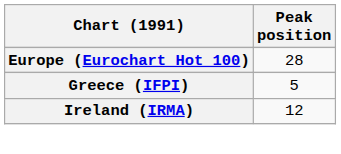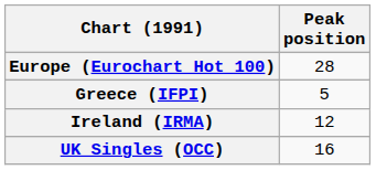 <table class="wikitable sortable plainrowheaders" style="text-align:center">
 <tr>
 <th scope="col">Chart (1991)</th>
 <th scope="col">Peak<br>position</th>
 </tr>
 <tr>
 </tr>
 <tr>
 </tr>
 <tr>
 </tr>
 <tr>
 <th scope="row">Europe (<a href='#'>Eurochart Hot 100</a>)</th>
 <td>28</td>
 </tr>
 <tr>
 </tr>
 <tr>
 <th scope="row">Greece (<a href='#'>IFPI</a>)</th>
 <td>5</td>
 </tr>
 <tr>
 <th scope="row">Ireland (<a href='#'>IRMA</a>)</th>
 <td>12</td>
 </tr>
 <tr>
 </tr>
 <tr>
 </tr>
 <tr>
 </tr>
 <tr>
 </tr>
 <tr>
+<th scope="row"><a href='#'>UK Singles</a> (<a href='#'>OCC</a>)</th>
+<td>16</td>
+</tr>
+<tr>
 </tr>
 </table>
